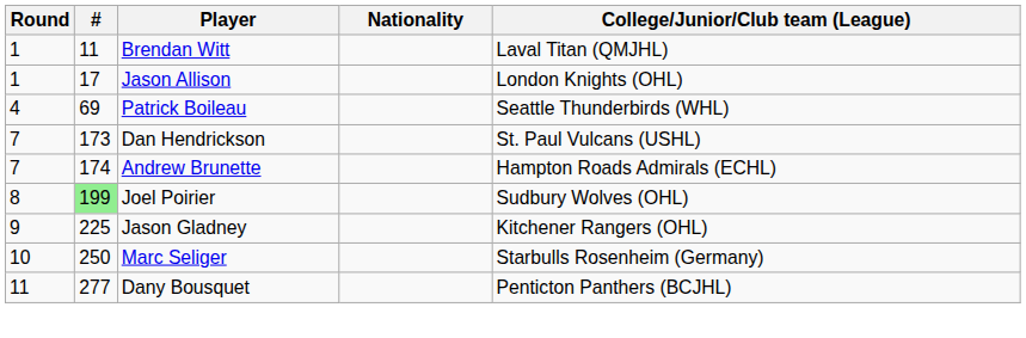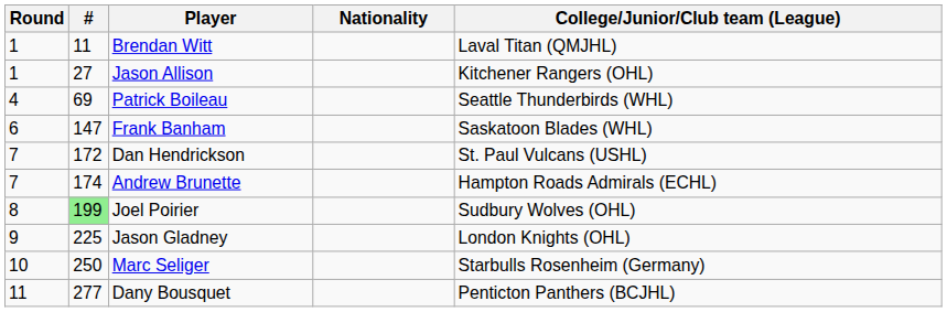 <table class="wikitable">
 <tr align="center">
 <th bgcolor="#DDDDFF" width="4.0%">Round</th>
 <th bgcolor="#DDDDFF" width="4.0%">#</th>
 <th bgcolor="#DDDDFF" width="21.0%">Player</th>
 <th bgcolor="#DDDDFF" width="14.5%">Nationality</th>
 <th bgcolor="#DDDDFF" width="50.0%">College/Junior/Club team (League)</th>
 </tr>
 <tr>
 <td>1</td>
 <td>11</td>
 <td><a href='#'>Brendan Witt</a></td>
 <td></td>
 <td>Laval Titan (QMJHL)</td>
 </tr>
 <tr>
 <td>1</td>
-<td>17</td>
+<td>27</td>
 <td><a href='#'>Jason Allison</a></td>
 <td></td>
-<td>London Knights (OHL)</td>
+<td>Kitchener Rangers (OHL)</td>
 </tr>
 <tr>
 <td>4</td>
 <td>69</td>
 <td><a href='#'>Patrick Boileau</a></td>
 <td></td>
 <td>Seattle Thunderbirds (WHL)</td>
 </tr>
 <tr>
+<td>6</td>
+<td>147</td>
+<td><a href='#'>Frank Banham</a></td>
+<td></td>
+<td>Saskatoon Blades (WHL)</td>
+</tr>
+<tr>
 <td>7</td>
-<td>173</td>
+<td>172</td>
 <td>Dan Hendrickson</td>
 <td></td>
 <td>St. Paul Vulcans (USHL)</td>
 </tr>
 <tr>
 <td>7</td>
 <td>174</td>
 <td><a href='#'>Andrew Brunette</a></td>
 <td></td>
 <td>Hampton Roads Admirals (ECHL)</td>
 </tr>
 <tr>
 <td>8</td>
 <td style="background: lightgreen;">199</td>
 <td>Joel Poirier</td>
 <td></td>
 <td>Sudbury Wolves (OHL)</td>
 </tr>
 <tr>
 <td>9</td>
 <td>225</td>
 <td>Jason Gladney</td>
 <td></td>
-<td>Kitchener Rangers (OHL)</td>
+<td>London Knights (OHL)</td>
 </tr>
 <tr>
 <td>10</td>
 <td>250</td>
 <td><a href='#'>Marc Seliger</a></td>
 <td></td>
 <td>Starbulls Rosenheim (Germany)</td>
 </tr>
 <tr>
 <td>11</td>
 <td>277</td>
 <td>Dany Bousquet</td>
 <td></td>
 <td>Penticton Panthers (BCJHL)</td>
 </tr>
 </table>
